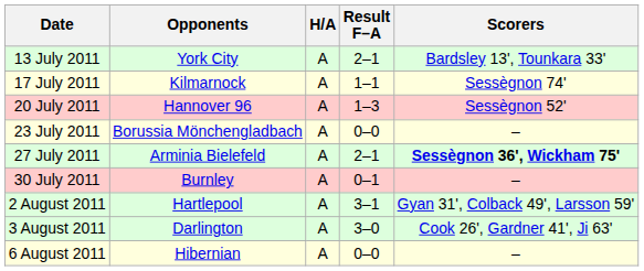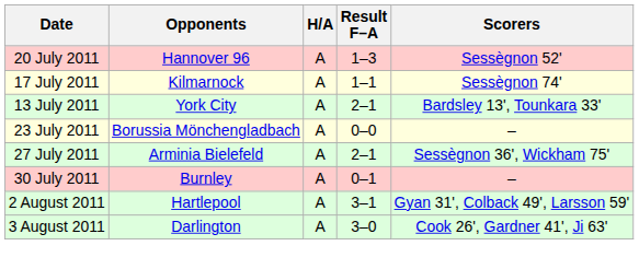 <table class="wikitable" style="text-align:center">
 <tr>
 <th>Date</th>
 <th>Opponents</th>
 <th>H/A</th>
 <th>Result<br>F–A</th>
 <th>Scorers</th>
 </tr>
-<tr style="background:#dfd;">
-<td>13 July 2011</td>
-<td><a href='#'>York City</a></td>
+<tr style="background:#fcc;">
+<td>20 July 2011</td>
+<td><a href='#'>Hannover 96</a></td>
 <td>A</td>
-<td>2–1</td>
-<td><a href='#'>Bardsley</a> 13', <a href='#'>Tounkara</a> 33'</td>
+<td>1–3</td>
+<td><a href='#'>Sessègnon</a> 52'</td>
 </tr>
 <tr style="background:#ffd;">
 <td>17 July 2011</td>
 <td><a href='#'>Kilmarnock</a></td>
 <td>A</td>
 <td>1–1</td>
 <td><a href='#'>Sessègnon</a> 74'</td>
 </tr>
-<tr style="background:#fcc;">
-<td>20 July 2011</td>
-<td><a href='#'>Hannover 96</a></td>
+<tr style="background:#dfd;">
+<td>13 July 2011</td>
+<td><a href='#'>York City</a></td>
 <td>A</td>
-<td>1–3</td>
-<td><a href='#'>Sessègnon</a> 52'</td>
+<td>2–1</td>
+<td><a href='#'>Bardsley</a> 13', <a href='#'>Tounkara</a> 33'</td>
 </tr>
 <tr style="background:#ffd;">
 <td>23 July 2011</td>
 <td><a href='#'>Borussia Mönchengladbach</a></td>
 <td>A</td>
 <td>0–0</td>
 <td>–</td>
 </tr>
 <tr style="background:#dfd;">
 <td>27 July 2011</td>
 <td><a href='#'>Arminia Bielefeld</a></td>
 <td>A</td>
 <td>2–1</td>
-<td><strong><a href='#'>Sessègnon</a> 36', <a href='#'>Wickham</a> 75'</strong></td>
+<td><a href='#'>Sessègnon</a> 36', <a href='#'>Wickham</a> 75'</td>
 </tr>
 <tr style="background:#fcc;">
 <td>30 July 2011</td>
 <td><a href='#'>Burnley</a></td>
 <td>A</td>
 <td>0–1</td>
 <td>–</td>
 </tr>
 <tr style="background:#dfd;">
 <td>2 August 2011</td>
 <td><a href='#'>Hartlepool</a></td>
 <td>A</td>
 <td>3–1</td>
 <td><a href='#'>Gyan</a> 31', <a href='#'>Colback</a> 49', <a href='#'>Larsson</a> 59'</td>
 </tr>
 <tr style="background:#dfd;">
 <td>3 August 2011</td>
 <td><a href='#'>Darlington</a></td>
 <td>A</td>
 <td>3–0</td>
 <td><a href='#'>Cook</a> 26', <a href='#'>Gardner</a> 41', <a href='#'>Ji</a> 63'</td>
 </tr>
-<tr style="background:#ffd;">
-<td>6 August 2011</td>
-<td><a href='#'>Hibernian</a></td>
-<td>A</td>
-<td>0–0</td>
-<td>–</td>
-</tr>
 </table>
